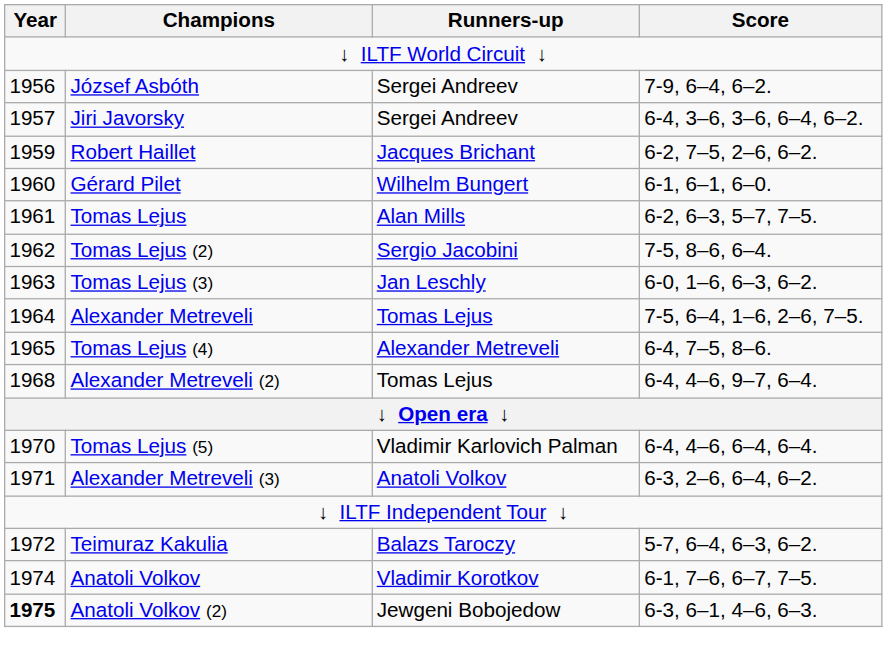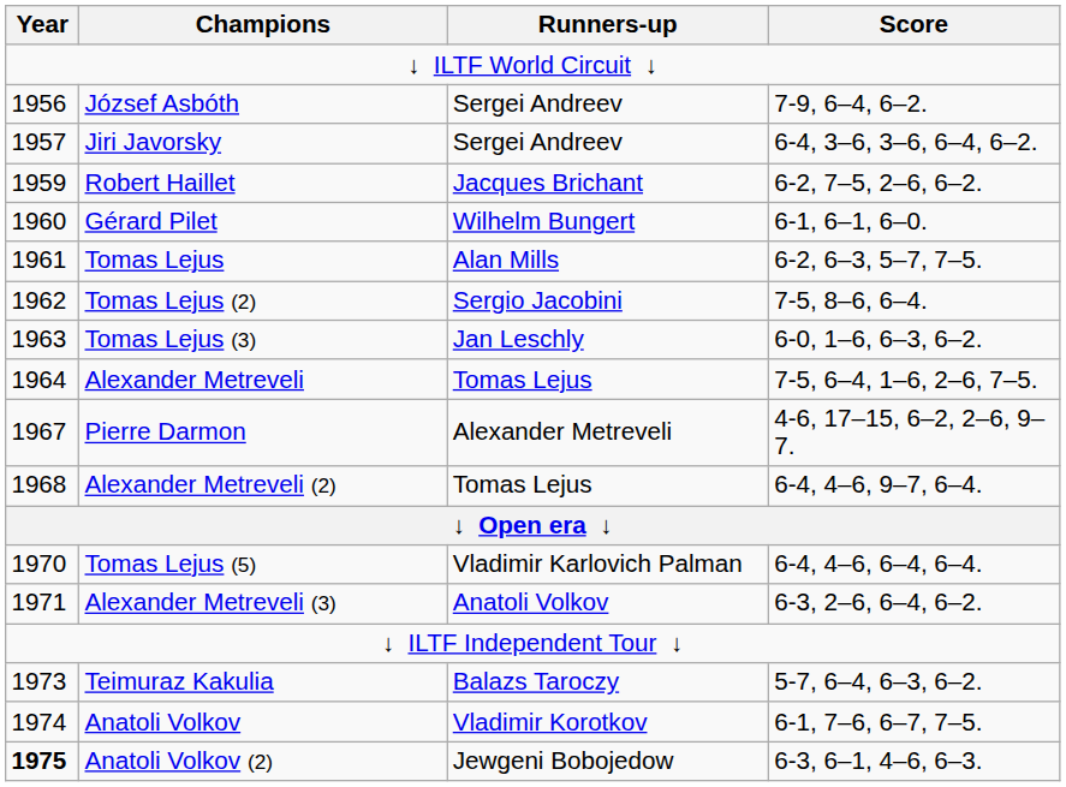 <table class="wikitable sortable">
 <tr>
 <th style="width:40px">Year</th>
 <th style="width:230px">Champions</th>
 <th style="width:200px">Runners-up</th>
 <th style="width:180px" class="unsortable">Score</th>
 </tr>
 <tr>
 <td colspan=4 align=center>↓  <a href='#'>ILTF World Circuit</a>  ↓</td>
 </tr>
 <tr>
 <td>1956</td>
 <td> <a href='#'>József Asbóth</a></td>
 <td> Sergei Andreev</td>
 <td>7-9, 6–4, 6–2.</td>
 </tr>
 <tr>
 <td>1957</td>
 <td> <a href='#'>Jiri Javorsky</a></td>
 <td> Sergei Andreev</td>
 <td>6-4, 3–6, 3–6, 6–4, 6–2.</td>
 </tr>
 <tr>
 <td>1959</td>
 <td> <a href='#'>Robert Haillet</a></td>
 <td> <a href='#'>Jacques Brichant</a></td>
 <td>6-2, 7–5, 2–6, 6–2.</td>
 </tr>
 <tr>
 <td>1960</td>
 <td>  <a href='#'>Gérard Pilet</a></td>
 <td> <a href='#'>Wilhelm Bungert</a></td>
 <td>6-1, 6–1, 6–0.</td>
 </tr>
 <tr>
 <td>1961</td>
 <td> <a href='#'>Tomas Lejus</a></td>
 <td> <a href='#'>Alan Mills</a></td>
 <td>6-2, 6–3, 5–7, 7–5.</td>
 </tr>
 <tr>
 <td>1962</td>
 <td> <a href='#'>Tomas Lejus</a> <small>(2)</small></td>
 <td> <a href='#'>Sergio Jacobini</a></td>
 <td>7-5, 8–6, 6–4.</td>
 </tr>
 <tr>
 <td>1963</td>
 <td> <a href='#'>Tomas Lejus</a> <small>(3)</small></td>
 <td> <a href='#'>Jan Leschly</a></td>
 <td>6-0, 1–6, 6–3, 6–2.</td>
 </tr>
 <tr>
 <td>1964</td>
 <td> <a href='#'>Alexander Metreveli</a></td>
 <td> <a href='#'>Tomas Lejus</a></td>
 <td>7-5, 6–4, 1–6, 2–6, 7–5.</td>
 </tr>
 <tr>
-<td>1965</td>
-<td> <a href='#'>Tomas Lejus</a> <small>(4)</small></td>
-<td> <a href='#'>Alexander Metreveli</a></td>
-<td>6-4, 7–5, 8–6.</td>
+<td>1967</td>
+<td> <a href='#'>Pierre Darmon</a></td>
+<td> Alexander Metreveli</td>
+<td>4-6, 17–15, 6–2, 2–6, 9–7.</td>
 </tr>
 <tr>
 <td>1968</td>
 <td> <a href='#'>Alexander Metreveli</a> <small>(2)</small></td>
 <td> Tomas Lejus</td>
 <td>6-4, 4–6, 9–7, 6–4.</td>
 </tr>
 <tr>
 <th colspan=4 align=center>↓  <a href='#'>Open era</a>  ↓</th>
 </tr>
 <tr>
 <td>1970</td>
 <td> <a href='#'>Tomas Lejus</a> <small>(5)</small></td>
 <td> Vladimir Karlovich Palman</td>
 <td>6-4, 4–6, 6–4, 6–4.</td>
 </tr>
 <tr>
 <td>1971</td>
 <td> <a href='#'>Alexander Metreveli</a> <small>(3)</small></td>
 <td> <a href='#'>Anatoli Volkov</a></td>
 <td>6-3, 2–6, 6–4, 6–2.</td>
 </tr>
 <tr>
 <td colspan=4 align=center>↓  <a href='#'>ILTF Independent Tour</a>  ↓</td>
 </tr>
 <tr>
-<td>1972</td>
+<td>1973</td>
 <td> <a href='#'>Teimuraz Kakulia</a></td>
 <td> <a href='#'>Balazs Taroczy</a></td>
 <td>5-7, 6–4, 6–3, 6–2.</td>
 </tr>
 <tr>
 <td>1974</td>
 <td> <a href='#'>Anatoli Volkov</a></td>
 <td> <a href='#'>Vladimir Korotkov</a></td>
 <td>6-1, 7–6, 6–7, 7–5.</td>
 </tr>
 <tr>
 <td><strong>1975</strong></td>
 <td> <a href='#'>Anatoli Volkov</a> <small>(2)</small></td>
 <td> Jewgeni Bobojedow</td>
 <td>6-3, 6–1, 4–6, 6–3.</td>
 </tr>
 </table>
